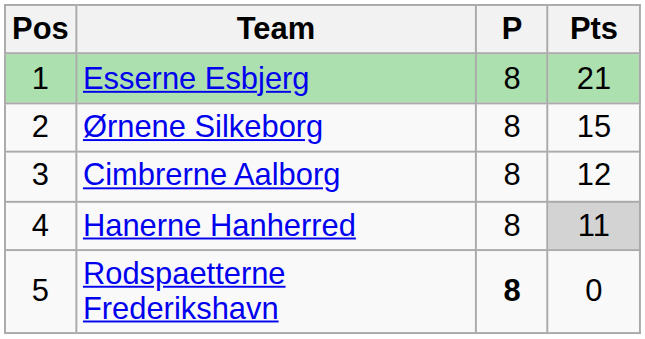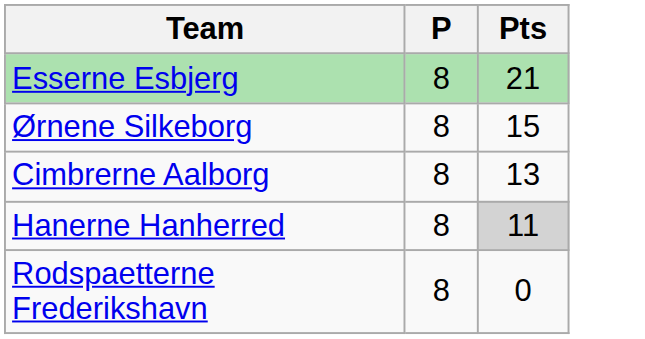 <table class="wikitable" style="font-size: 100%">
 <tr>
-<th width=20>Pos</th>
 <th width=200>Team</th>
 <th width=30>P</th>
 <th width=40>Pts</th>
 </tr>
 <tr align=center style="background:#ACE1AF;">
-<td>1</td>
 <td align="left"><a href='#'>Esserne Esbjerg</a></td>
 <td>8</td>
 <td>21</td>
 </tr>
 <tr align=center>
-<td>2</td>
 <td align="left"><a href='#'>Ørnene Silkeborg</a></td>
 <td>8</td>
 <td>15</td>
 </tr>
 <tr align=center>
-<td>3</td>
 <td align="left"><a href='#'>Cimbrerne Aalborg</a></td>
 <td>8</td>
-<td>12</td>
+<td>13</td>
 </tr>
 <tr align=center>
-<td>4</td>
 <td align="left"><a href='#'>Hanerne Hanherred</a></td>
 <td>8</td>
 <td style="background: lightgrey;">11</td>
 </tr>
 <tr align=center>
-<td>5</td>
 <td align="left"><a href='#'>Rodspaetterne Frederikshavn</a></td>
-<td><strong>8</strong></td>
+<td>8</td>
 <td>0</td>
 </tr>
 </table>
